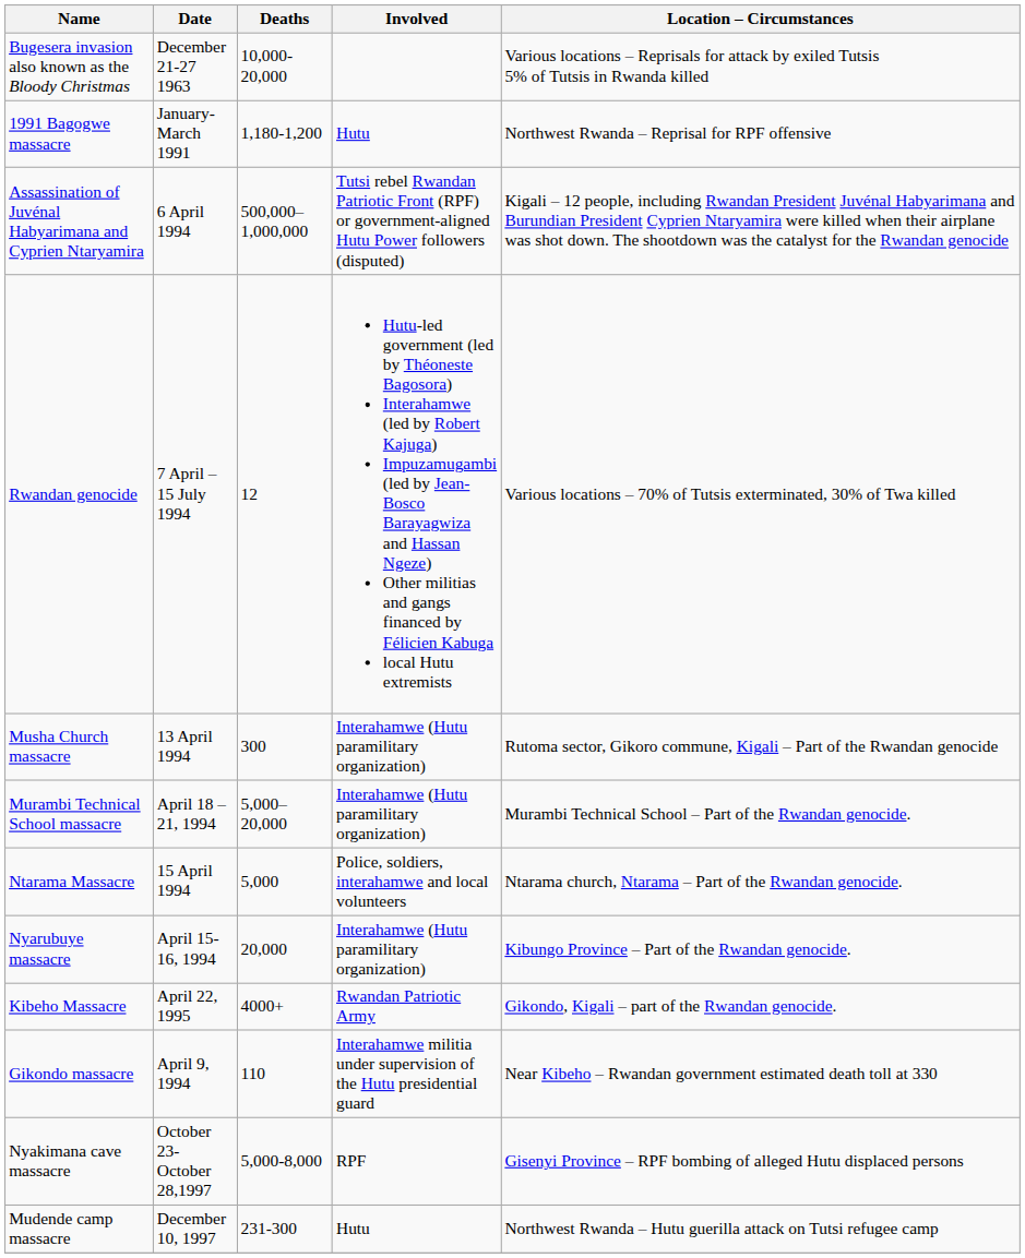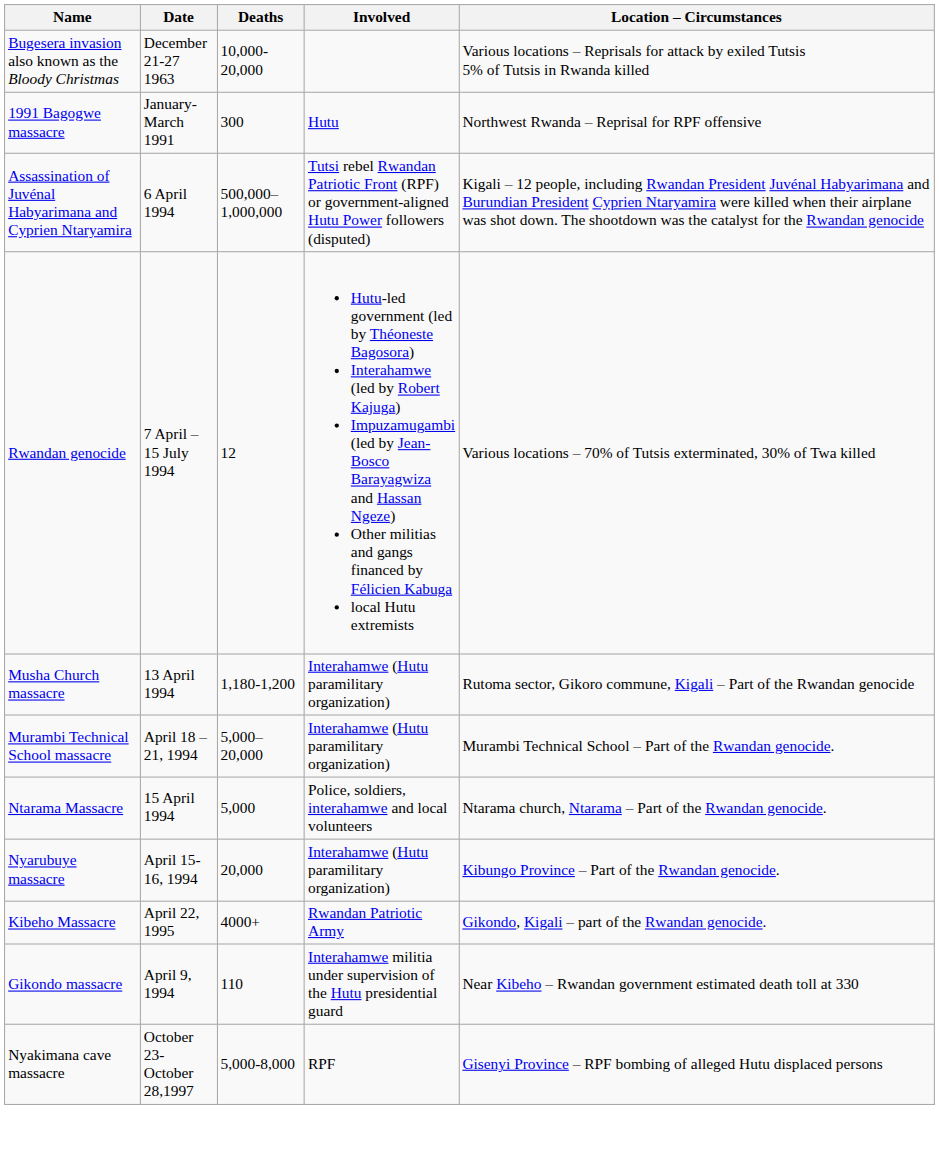 <table class="sortable wikitable" style="font-size:90%;">
 <tr>
 <th style="width:120px;">Name</th>
 <th style="width:65px;">Date</th>
 <th style="width:75px;">Deaths</th>
 <th style="width:120px;">Involved</th>
 <th class="unsortable">Location – Circumstances</th>
 </tr>
 <tr>
 <td><a href='#'>Bugesera invasion</a> also known as the <em>Bloody Christmas</em></td>
 <td>December 21-27 1963</td>
 <td>10,000-20,000 </td>
 <td></td>
 <td>Various locations – Reprisals for attack by exiled Tutsis<br>5% of Tutsis in Rwanda killed</td>
 </tr>
 <tr>
 <td><a href='#'>1991 Bagogwe massacre</a></td>
 <td>January-March 1991</td>
-<td>1,180-1,200</td>
+<td>300</td>
 <td><a href='#'>Hutu</a></td>
 <td>Northwest Rwanda – Reprisal for RPF offensive</td>
 </tr>
 <tr>
 <td><a href='#'>Assassination of Juvénal Habyarimana and Cyprien Ntaryamira</a></td>
 <td>6 April 1994</td>
 <td>500,000–1,000,000</td>
 <td><a href='#'>Tutsi</a> rebel <a href='#'>Rwandan Patriotic Front</a> (RPF) or government-aligned <a href='#'>Hutu Power</a> followers (disputed)</td>
 <td>Kigali – 12 people, including <a href='#'>Rwandan President</a> <a href='#'>Juvénal Habyarimana</a> and <a href='#'>Burundian President</a> <a href='#'>Cyprien Ntaryamira</a> were killed when their airplane was shot down. The shootdown was the catalyst for the <a href='#'>Rwandan genocide</a></td>
 </tr>
 <tr>
 <td><a href='#'>Rwandan genocide</a></td>
 <td>7 April – 15 July 1994</td>
 <td>12</td>
 <td><br><ul><li><a href='#'>Hutu</a>-led government (led by <a href='#'>Théoneste Bagosora</a>)</li><li><a href='#'>Interahamwe</a> (led by <a href='#'>Robert Kajuga</a>)</li><li><a href='#'>Impuzamugambi</a> (led by <a href='#'>Jean-Bosco Barayagwiza</a> and <a href='#'>Hassan Ngeze</a>)</li><li>Other militias and gangs financed by <a href='#'>Félicien Kabuga</a></li><li>local Hutu extremists</li></ul></td>
 <td>Various locations – 70% of Tutsis exterminated, 30% of Twa killed</td>
 </tr>
 <tr>
 <td><a href='#'>Musha Church massacre</a></td>
 <td>13 April 1994</td>
-<td>300</td>
+<td>1,180-1,200</td>
 <td><a href='#'>Interahamwe</a> (<a href='#'>Hutu</a> paramilitary organization)</td>
 <td>Rutoma sector, Gikoro commune, <a href='#'>Kigali</a> – Part of the Rwandan genocide</td>
 </tr>
 <tr>
 <td><a href='#'>Murambi Technical School massacre</a></td>
 <td>April 18 – 21, 1994</td>
 <td>5,000–20,000</td>
 <td><a href='#'>Interahamwe</a> (<a href='#'>Hutu</a> paramilitary organization)</td>
 <td>Murambi Technical School – Part of the <a href='#'>Rwandan genocide</a>.</td>
 </tr>
 <tr>
 <td><a href='#'>Ntarama Massacre</a></td>
 <td>15 April 1994</td>
 <td>5,000</td>
 <td>Police, soldiers, <a href='#'>interahamwe</a> and local volunteers</td>
 <td>Ntarama church, <a href='#'>Ntarama</a> – Part of the <a href='#'>Rwandan genocide</a>.</td>
 </tr>
 <tr>
 <td><a href='#'>Nyarubuye massacre</a></td>
 <td>April 15-16, 1994</td>
 <td>20,000</td>
 <td><a href='#'>Interahamwe</a> (<a href='#'>Hutu</a> paramilitary organization)</td>
 <td><a href='#'>Kibungo Province</a> – Part of the <a href='#'>Rwandan genocide</a>.</td>
 </tr>
 <tr>
 <td><a href='#'>Kibeho Massacre</a></td>
 <td>April 22, 1995</td>
 <td>4000+</td>
 <td><a href='#'>Rwandan Patriotic Army</a></td>
 <td><a href='#'>Gikondo</a>, <a href='#'>Kigali</a> – part of the <a href='#'>Rwandan genocide</a>.</td>
 </tr>
 <tr>
 <td><a href='#'>Gikondo massacre</a></td>
 <td>April 9, 1994</td>
 <td>110</td>
 <td><a href='#'>Interahamwe</a> militia under supervision of the <a href='#'>Hutu</a> presidential guard</td>
 <td>Near <a href='#'>Kibeho</a> – Rwandan government estimated death toll at 330</td>
 </tr>
 <tr>
 <td>Nyakimana cave massacre</td>
 <td>October 23-October 28,1997</td>
 <td>5,000-8,000</td>
 <td>RPF</td>
 <td><a href='#'>Gisenyi Province</a> – RPF bombing of alleged Hutu displaced persons</td>
 </tr>
 <tr>
-<td>Mudende camp massacre</td>
-<td>December 10, 1997</td>
-<td>231-300</td>
-<td>Hutu</td>
-<td>Northwest Rwanda – Hutu guerilla attack on Tutsi refugee camp</td>
-</tr>
-<tr>
 </tr>
 </table>
